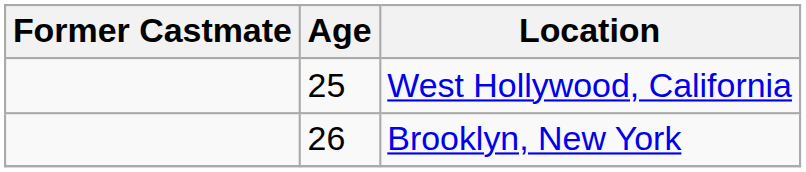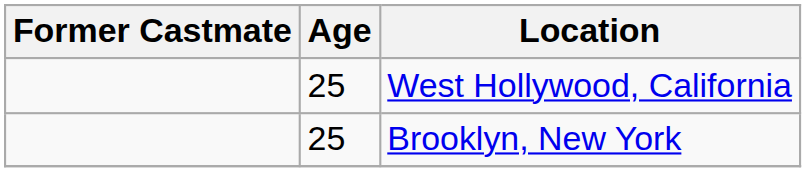 <table class="wikitable sortable">
 <tr>
 <th>Former Castmate</th>
 <th>Age</th>
 <th>Location</th>
 </tr>
 <tr>
 <td></td>
 <td>25</td>
 <td><a href='#'>West Hollywood, California</a></td>
 </tr>
 <tr>
 <td></td>
-<td>26</td>
+<td>25</td>
 <td><a href='#'>Brooklyn, New York</a></td>
 </tr>
 <tr>
 </tr>
 </table>
